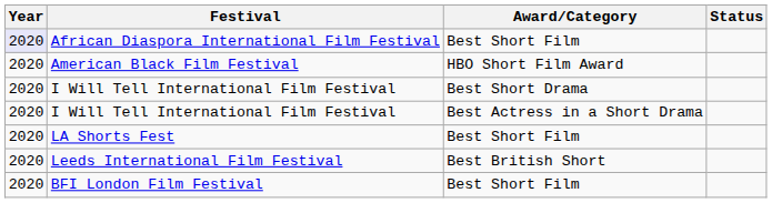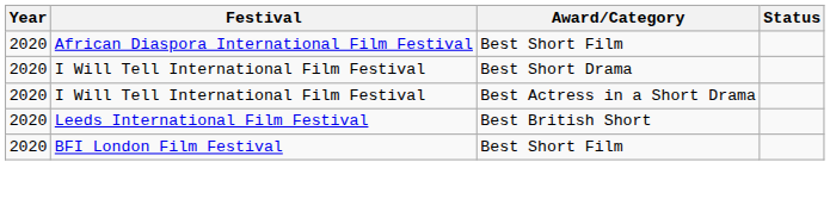 <table class="wikitable">
 <tr>
 <th>Year</th>
 <th>Festival</th>
 <th>Award/Category</th>
 <th>Status</th>
 </tr>
 <tr>
-<td style="background: lavender;">2020</td>
+<td>2020</td>
 <td><a href='#'>African Diaspora International Film Festival</a></td>
 <td>Best Short Film</td>
-<td></td>
-</tr>
-<tr>
-<td>2020</td>
-<td><a href='#'>American Black Film Festival</a></td>
-<td>HBO Short Film Award</td>
 <td></td>
 </tr>
 <tr>
 <td>2020</td>
 <td>I Will Tell International Film Festival</td>
 <td>Best Short Drama</td>
 <td></td>
 </tr>
 <tr>
 <td>2020</td>
 <td>I Will Tell International Film Festival</td>
 <td>Best Actress in a Short Drama</td>
 <td></td>
 </tr>
 <tr>
 <td>2020</td>
-<td><a href='#'>LA Shorts Fest</a></td>
-<td>Best Short Film</td>
-<td></td>
-</tr>
-<tr>
-<td>2020</td>
 <td><a href='#'>Leeds International Film Festival</a></td>
 <td>Best British Short</td>
 <td></td>
 </tr>
 <tr>
 <td>2020</td>
 <td><a href='#'>BFI London Film Festival</a></td>
 <td>Best Short Film</td>
 <td></td>
 </tr>
 </table>
